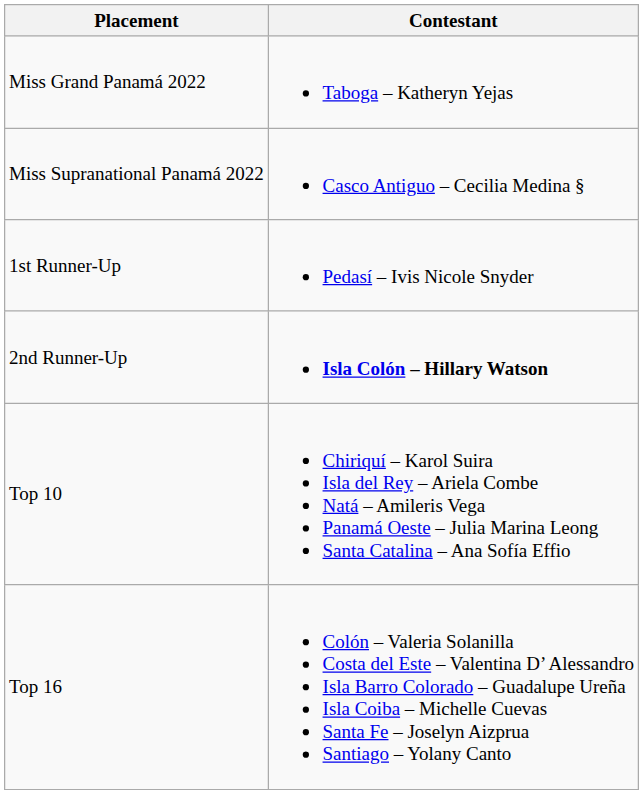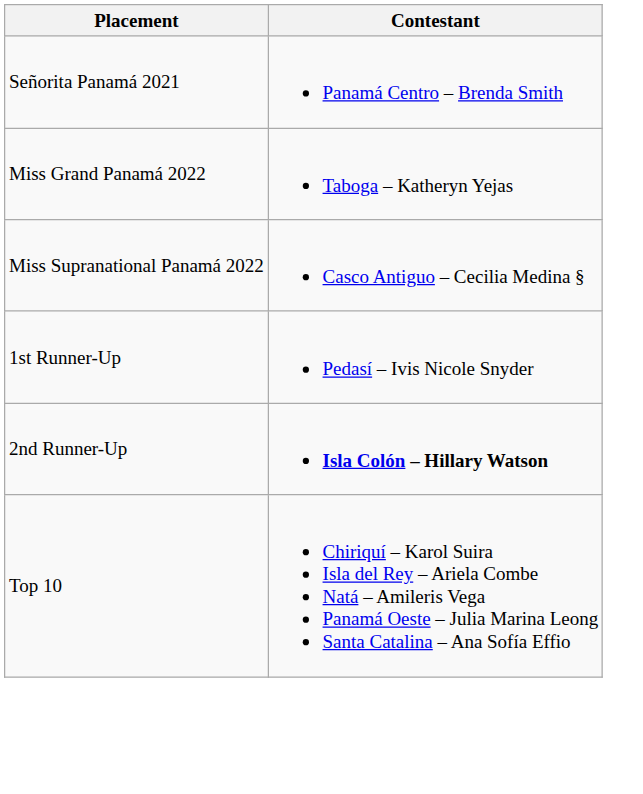 <table class="wikitable sortable" style="font-size: 95%;">
 <tr>
 <th>Placement</th>
 <th>Contestant</th>
+</tr>
+<tr>
+<td>Señorita Panamá 2021</td>
+<td><br><ul><li><a href='#'>Panamá Centro</a> – <a href='#'>Brenda Smith</a></li></ul></td>
 </tr>
 <tr>
 <td>Miss Grand Panamá 2022</td>
 <td><br><ul><li><a href='#'>Taboga</a> – Katheryn Yejas</li></ul></td>
 </tr>
 <tr>
 <td>Miss Supranational Panamá 2022</td>
 <td><br><ul><li><a href='#'>Casco Antiguo</a> – Cecilia Medina §</li></ul></td>
 </tr>
 <tr>
 <td>1st Runner-Up </td>
 <td><br><ul><li><a href='#'>Pedasí</a> – Ivis Nicole Snyder</li></ul></td>
 </tr>
 <tr>
 <td>2nd Runner-Up</td>
 <td><strong><br><ul><li><a href='#'>Isla Colón</a> – Hillary Watson</li></ul></strong></td>
 </tr>
 <tr>
 <td>Top 10</td>
 <td><br><ul><li><a href='#'>Chiriquí</a> – Karol Suira</li><li><a href='#'>Isla del Rey</a> – Ariela Combe</li><li><a href='#'>Natá</a> – Amileris Vega</li><li><a href='#'>Panamá Oeste</a> – Julia Marina Leong</li><li><a href='#'>Santa Catalina</a> – Ana Sofía Effio</li></ul></td>
 </tr>
-<tr>
-<td>Top 16</td>
-<td><br><ul><li><a href='#'>Colón</a> – Valeria Solanilla</li><li><a href='#'>Costa del Este</a> – Valentina D’ Alessandro</li><li><a href='#'>Isla Barro Colorado</a> – Guadalupe Ureña</li><li><a href='#'>Isla Coiba</a> – Michelle Cuevas</li><li><a href='#'>Santa Fe</a> – Joselyn Aizprua</li><li><a href='#'>Santiago</a> – Yolany Canto</li></ul></td>
-</tr>
 </table>
